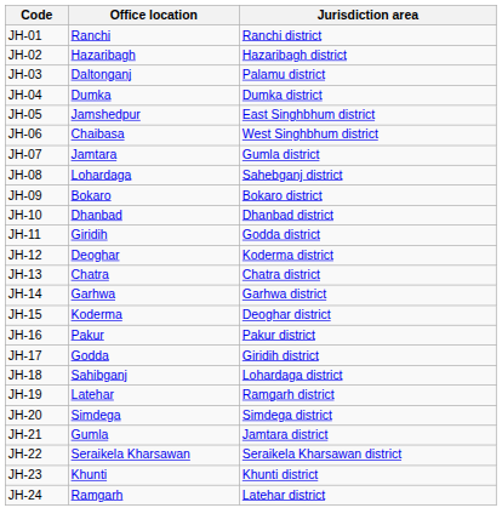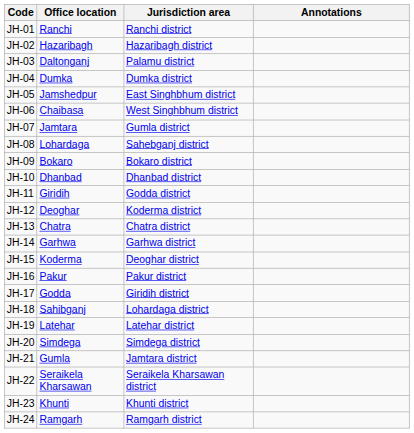 <table class="wikitable sortable" style="width:100%;" border="1" cellspacing="0" cellpadding="3">
 <tr>
 <th scope="col" style="width:7%">Code</th>
 <th scope="col" style="width:20%">Office location</th>
 <th scope="col" style="width:30%">Jurisdiction area</th>
+<th scope="col" style="width:36%" class="unsortable">Annotations</th>
 </tr>
 <tr>
 <td>JH-01</td>
 <td><a href='#'>Ranchi</a></td>
 <td><a href='#'>Ranchi district</a></td>
+<td></td>
 </tr>
 <tr>
 <td>JH-02</td>
 <td><a href='#'>Hazaribagh</a></td>
 <td><a href='#'>Hazaribagh district</a></td>
+<td></td>
 </tr>
 <tr>
 <td>JH-03</td>
 <td><a href='#'>Daltonganj</a></td>
 <td><a href='#'>Palamu district</a></td>
+<td></td>
 </tr>
 <tr>
 <td>JH-04</td>
 <td><a href='#'>Dumka</a></td>
 <td><a href='#'>Dumka district</a></td>
+<td></td>
 </tr>
 <tr>
 <td>JH-05</td>
 <td><a href='#'>Jamshedpur</a></td>
 <td><a href='#'>East Singhbhum district</a></td>
+<td></td>
 </tr>
 <tr>
 <td>JH-06</td>
 <td><a href='#'>Chaibasa</a></td>
 <td><a href='#'>West Singhbhum district</a></td>
+<td></td>
 </tr>
 <tr>
 <td>JH-07</td>
 <td><a href='#'>Jamtara</a></td>
 <td><a href='#'>Gumla district</a></td>
+<td></td>
 </tr>
 <tr>
 <td>JH-08</td>
 <td><a href='#'>Lohardaga</a></td>
 <td><a href='#'>Sahebganj district</a></td>
+<td></td>
 </tr>
 <tr>
 <td>JH-09</td>
 <td><a href='#'>Bokaro</a></td>
 <td><a href='#'>Bokaro district</a></td>
+<td></td>
 </tr>
 <tr>
 <td>JH-10</td>
 <td><a href='#'>Dhanbad</a></td>
 <td><a href='#'>Dhanbad district</a></td>
+<td></td>
 </tr>
 <tr>
 <td>JH-11</td>
 <td><a href='#'>Giridih</a></td>
 <td><a href='#'>Godda district</a></td>
+<td></td>
 </tr>
 <tr>
 <td>JH-12</td>
 <td><a href='#'>Deoghar</a></td>
 <td><a href='#'>Koderma district</a></td>
+<td></td>
 </tr>
 <tr>
 <td>JH-13</td>
 <td><a href='#'>Chatra</a></td>
 <td><a href='#'>Chatra district</a></td>
+<td></td>
 </tr>
 <tr>
 <td>JH-14</td>
 <td><a href='#'>Garhwa</a></td>
 <td><a href='#'>Garhwa district</a></td>
+<td></td>
 </tr>
 <tr>
 <td>JH-15</td>
 <td><a href='#'>Koderma</a></td>
 <td><a href='#'>Deoghar district</a></td>
+<td></td>
 </tr>
 <tr>
 <td>JH-16</td>
 <td><a href='#'>Pakur</a></td>
 <td><a href='#'>Pakur district</a></td>
+<td></td>
 </tr>
 <tr>
 <td>JH-17</td>
 <td><a href='#'>Godda</a></td>
 <td><a href='#'>Giridih district</a></td>
+<td></td>
 </tr>
 <tr>
 <td>JH-18</td>
 <td><a href='#'>Sahibganj</a></td>
 <td><a href='#'>Lohardaga district</a></td>
+<td></td>
 </tr>
 <tr>
 <td>JH-19</td>
 <td><a href='#'>Latehar</a></td>
-<td><a href='#'>Ramgarh district</a></td>
+<td><a href='#'>Latehar district</a></td>
+<td></td>
 </tr>
 <tr>
 <td>JH-20</td>
 <td><a href='#'>Simdega</a></td>
 <td><a href='#'>Simdega district</a></td>
+<td></td>
 </tr>
 <tr>
 <td>JH-21</td>
 <td><a href='#'>Gumla</a></td>
 <td><a href='#'>Jamtara district</a></td>
+<td></td>
 </tr>
 <tr>
 <td>JH-22</td>
 <td><a href='#'>Seraikela Kharsawan</a></td>
 <td><a href='#'>Seraikela Kharsawan district</a></td>
+<td></td>
 </tr>
 <tr>
 <td>JH-23</td>
 <td><a href='#'>Khunti</a></td>
 <td><a href='#'>Khunti district</a></td>
+<td></td>
 </tr>
 <tr>
 <td>JH-24</td>
 <td><a href='#'>Ramgarh</a></td>
-<td><a href='#'>Latehar district</a></td>
+<td><a href='#'>Ramgarh district</a></td>
+<td></td>
 </tr>
 </table>
